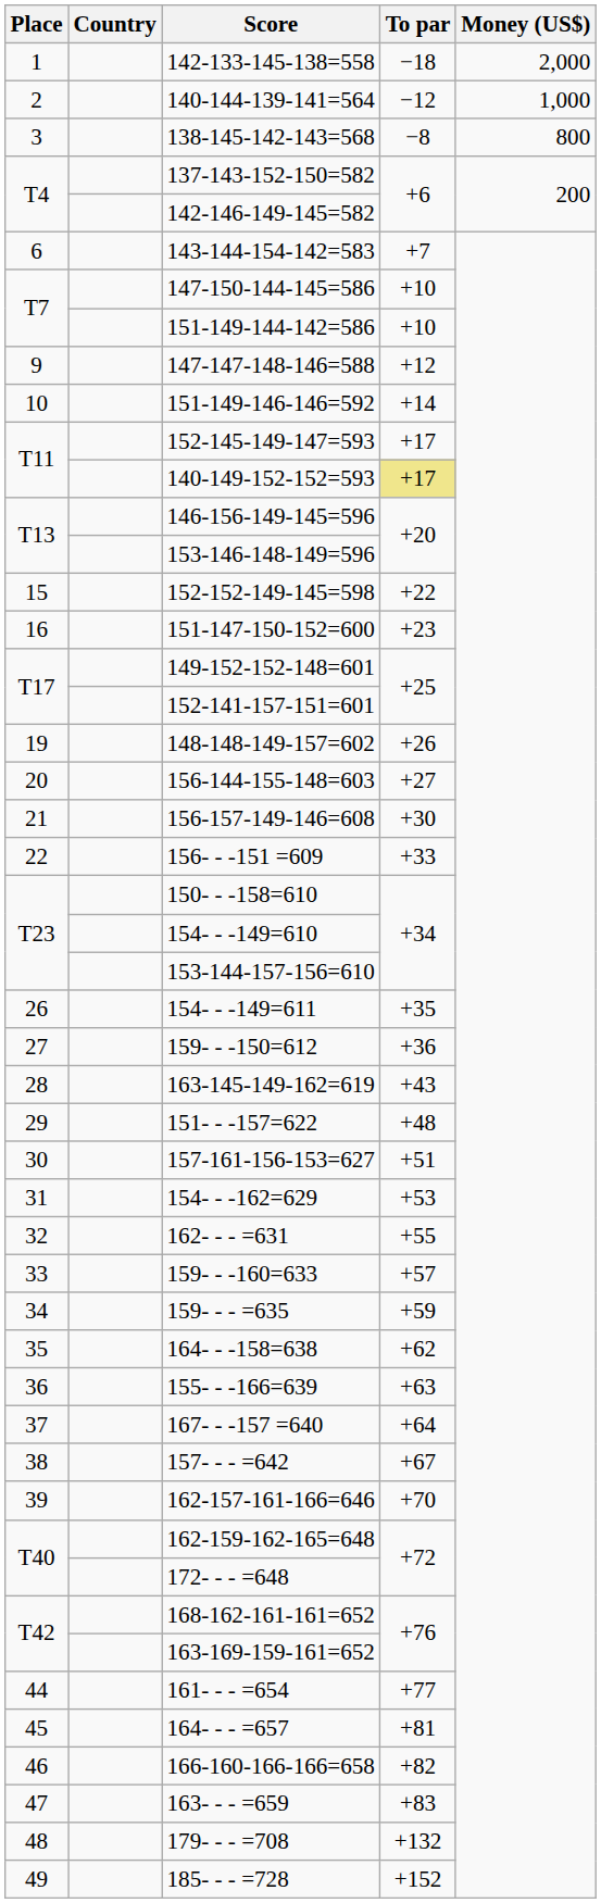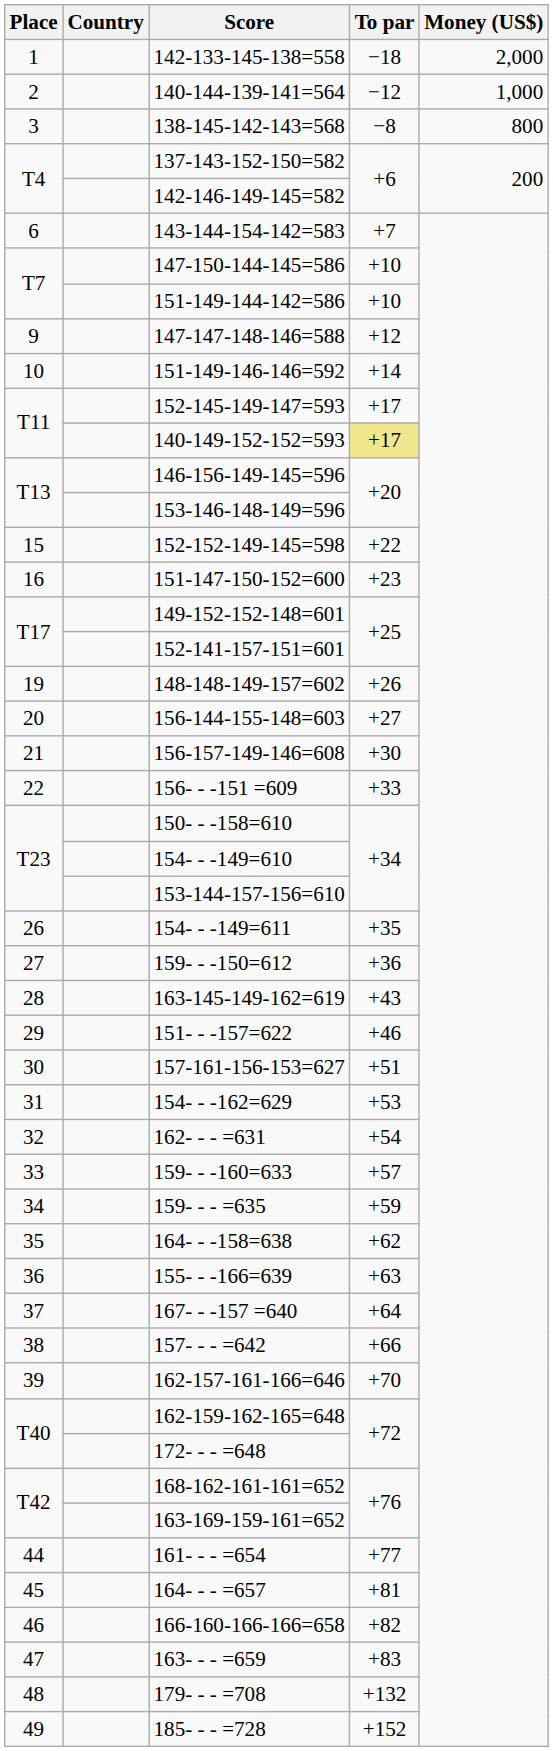 <table class="wikitable" style="font-size:95%;">
 <tr>
 <th>Place</th>
 <th>Country</th>
 <th>Score</th>
 <th>To par</th>
 <th>Money (US$)</th>
 </tr>
 <tr>
 <td align=center>1</td>
 <td></td>
 <td>142-133-145-138=558</td>
 <td align=center>−18</td>
 <td align=right>2,000</td>
 </tr>
 <tr>
 <td align=center>2</td>
 <td></td>
 <td>140-144-139-141=564</td>
 <td align=center>−12</td>
 <td align=right>1,000</td>
 </tr>
 <tr>
 <td align=center>3</td>
 <td></td>
 <td>138-145-142-143=568</td>
 <td align=center>−8</td>
 <td align=right>800</td>
 </tr>
 <tr>
 <td rowspan=2 align=center>T4</td>
 <td></td>
 <td>137-143-152-150=582</td>
 <td rowspan=2 align=center>+6</td>
 <td rowspan=2 align=right>200</td>
 </tr>
 <tr>
 <td></td>
 <td>142-146-149-145=582</td>
 </tr>
 <tr>
 <td align=center>6</td>
 <td></td>
 <td>143-144-154-142=583</td>
 <td align=center>+7</td>
 <td rowspan=44></td>
 </tr>
 <tr>
 <td rowspan=2 align=center>T7</td>
 <td></td>
 <td>147-150-144-145=586</td>
 <td align=center>+10</td>
 </tr>
 <tr>
 <td></td>
 <td>151-149-144-142=586</td>
 <td align=center>+10</td>
 </tr>
 <tr>
 <td align=center>9</td>
 <td></td>
 <td>147-147-148-146=588</td>
 <td align=center>+12</td>
 </tr>
 <tr>
 <td align=center>10</td>
 <td></td>
 <td>151-149-146-146=592</td>
 <td align=center>+14</td>
 </tr>
 <tr>
 <td rowspan=2 align=center>T11</td>
 <td></td>
 <td>152-145-149-147=593</td>
 <td align=center>+17</td>
 </tr>
 <tr>
 <td></td>
 <td>140-149-152-152=593</td>
 <td align=center style="background: khaki;">+17</td>
 </tr>
 <tr>
 <td rowspan=2 align=center>T13</td>
 <td></td>
 <td>146-156-149-145=596</td>
 <td rowspan=2 align=center>+20</td>
 </tr>
 <tr>
 <td></td>
 <td>153-146-148-149=596</td>
 </tr>
 <tr>
 <td align=center>15</td>
 <td></td>
 <td>152-152-149-145=598</td>
 <td align=center>+22</td>
 </tr>
 <tr>
 <td align=center>16</td>
 <td></td>
 <td>151-147-150-152=600</td>
 <td align=center>+23</td>
 </tr>
 <tr>
 <td rowspan=2 align=center>T17</td>
 <td></td>
 <td>149-152-152-148=601</td>
 <td rowspan=2 align=center>+25</td>
 </tr>
 <tr>
 <td></td>
 <td>152-141-157-151=601</td>
 </tr>
 <tr>
 <td align=center>19</td>
 <td></td>
 <td>148-148-149-157=602</td>
 <td align=center>+26</td>
 </tr>
 <tr>
 <td align=center>20</td>
 <td></td>
 <td>156-144-155-148=603</td>
 <td align=center>+27</td>
 </tr>
 <tr>
 <td align=center>21</td>
 <td></td>
 <td>156-157-149-146=608</td>
 <td align=center>+30</td>
 </tr>
 <tr>
 <td align=center>22</td>
 <td></td>
 <td>156- - -151 =609</td>
 <td align=center>+33</td>
 </tr>
 <tr>
 <td rowspan=3 align=center>T23</td>
 <td></td>
 <td>150- - -158=610</td>
 <td rowspan="3" align=center>+34</td>
 </tr>
 <tr>
 <td></td>
 <td>154- - -149=610</td>
 </tr>
 <tr>
 <td></td>
 <td>153-144-157-156=610</td>
 </tr>
 <tr>
 <td align=center>26</td>
 <td></td>
 <td>154- - -149=611</td>
 <td align=center>+35</td>
 </tr>
 <tr>
 <td align=center>27</td>
 <td></td>
 <td>159- - -150=612</td>
 <td align=center>+36</td>
 </tr>
 <tr>
 <td align=center>28</td>
 <td></td>
 <td>163-145-149-162=619</td>
 <td align=center>+43</td>
 </tr>
 <tr>
 <td align=center>29</td>
 <td></td>
 <td>151- - -157=622</td>
-<td align=center>+48</td>
+<td align=center>+46</td>
 </tr>
 <tr>
 <td align=center>30</td>
 <td></td>
 <td>157-161-156-153=627</td>
 <td align=center>+51</td>
 </tr>
 <tr>
 <td align=center>31</td>
 <td></td>
 <td>154- - -162=629</td>
 <td align=center>+53</td>
 </tr>
 <tr>
 <td align=center>32</td>
 <td></td>
 <td>162- - - =631</td>
-<td align=center>+55</td>
+<td align=center>+54</td>
 </tr>
 <tr>
 <td align=center>33</td>
 <td></td>
 <td>159- - -160=633</td>
 <td align=center>+57</td>
 </tr>
 <tr>
 <td align=center>34</td>
 <td></td>
 <td>159- - - =635</td>
 <td align=center>+59</td>
 </tr>
 <tr>
 <td align=center>35</td>
 <td></td>
 <td>164- - -158=638</td>
 <td align=center>+62</td>
 </tr>
 <tr>
 <td align=center>36</td>
 <td></td>
 <td>155- - -166=639</td>
 <td align=center>+63</td>
 </tr>
 <tr>
 <td align=center>37</td>
 <td></td>
 <td>167- - -157 =640</td>
 <td align=center>+64</td>
 </tr>
 <tr>
 <td align=center>38</td>
 <td></td>
 <td>157- - - =642</td>
-<td align=center>+67</td>
+<td align=center>+66</td>
 </tr>
 <tr>
 <td align=center>39</td>
 <td></td>
 <td>162-157-161-166=646</td>
 <td align=center>+70</td>
 </tr>
 <tr>
 <td rowspan=2 align=center>T40</td>
 <td></td>
 <td>162-159-162-165=648</td>
 <td rowspan="2" align=center>+72</td>
 </tr>
 <tr>
 <td></td>
 <td>172- - - =648</td>
 </tr>
 <tr>
 <td rowspan=2 align=center>T42</td>
 <td></td>
 <td>168-162-161-161=652</td>
 <td rowspan="2" align=center>+76</td>
 </tr>
 <tr>
 <td></td>
 <td>163-169-159-161=652</td>
 </tr>
 <tr>
 <td align=center>44</td>
 <td></td>
 <td>161- - - =654</td>
 <td align=center>+77</td>
 </tr>
 <tr>
 <td align=center>45</td>
 <td></td>
 <td>164- - - =657</td>
 <td align=center>+81</td>
 </tr>
 <tr>
 <td align=center>46</td>
 <td></td>
 <td>166-160-166-166=658</td>
 <td align=center>+82</td>
 </tr>
 <tr>
 <td align=center>47</td>
 <td></td>
 <td>163- - - =659</td>
 <td align=center>+83</td>
 </tr>
 <tr>
 <td align=center>48</td>
 <td></td>
 <td>179- - - =708</td>
 <td align=center>+132</td>
 </tr>
 <tr>
 <td align=center>49</td>
 <td></td>
 <td>185- - - =728</td>
 <td align=center>+152</td>
 </tr>
 </table>
